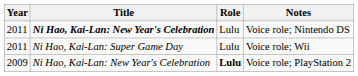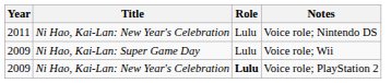 <table class="wikitable">
 <tr>
 <th>Year</th>
 <th>Title</th>
 <th>Role</th>
 <th>Notes</th>
 </tr>
 <tr>
 <td>2011</td>
-<td><strong><em>Ni Hao, Kai-Lan: New Year's Celebration</em></strong></td>
+<td><em>Ni Hao, Kai-Lan: New Year's Celebration</em></td>
 <td>Lulu</td>
 <td>Voice role; Nintendo DS</td>
 </tr>
 <tr>
-<td>2011</td>
+<td>2009</td>
 <td><em>Ni Hao, Kai-Lan: Super Game Day</em></td>
 <td>Lulu</td>
 <td>Voice role; Wii</td>
 </tr>
 <tr>
 <td>2009</td>
 <td><em>Ni Hao, Kai-Lan: New Year's Celebration</em></td>
 <td><strong>Lulu</strong></td>
 <td>Voice role; PlayStation 2</td>
 </tr>
 </table>
